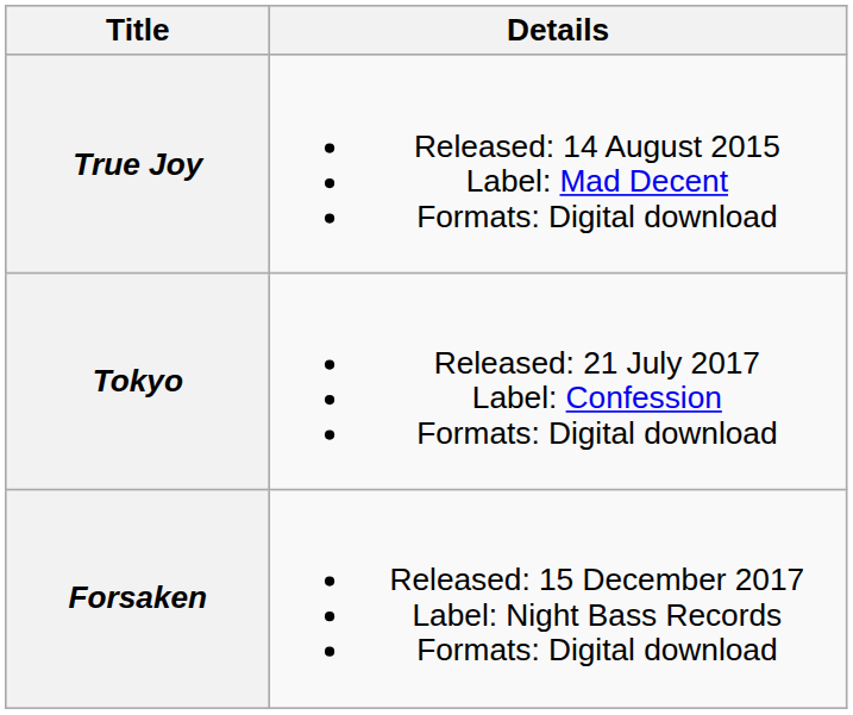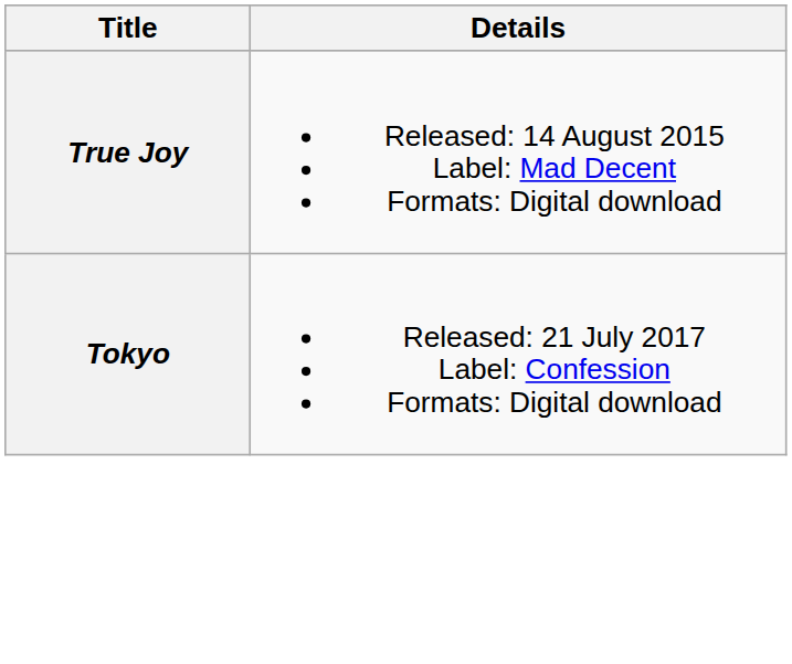 <table class="wikitable plainrowheaders" border="1" style="text-align:center;">
 <tr>
 <th scope="col" style="width:8em;">Title</th>
 <th scope="col" style="width:18em;">Details</th>
 </tr>
 <tr>
 <th scope="row"><em>True Joy</em></th>
 <td><br><ul><li>Released: 14 August 2015</li><li>Label: <a href='#'>Mad Decent</a></li><li>Formats: Digital download</li></ul></td>
 </tr>
 <tr>
 <th scope="row"><em>Tokyo</em></th>
 <td><br><ul><li>Released: 21 July 2017</li><li>Label: <a href='#'>Confession</a></li><li>Formats: Digital download</li></ul></td>
 </tr>
-<tr>
-<th scope="row"><em>Forsaken</em></th>
-<td><br><ul><li>Released: 15 December 2017</li><li>Label: Night Bass Records</li><li>Formats: Digital download</li></ul></td>
-</tr>
 </table>
